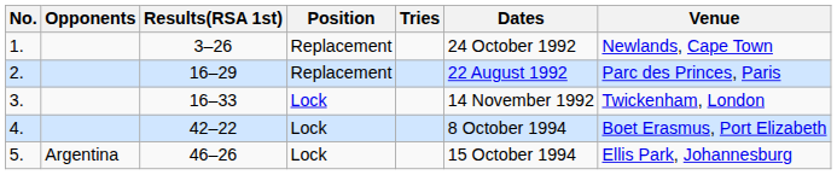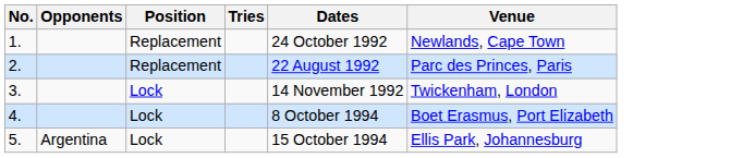 <table class="wikitable">
 <tr>
 <th>No.</th>
 <th>Opponents</th>
-<th>Results(RSA 1st)</th>
 <th>Position</th>
 <th>Tries</th>
 <th>Dates</th>
 <th>Venue</th>
 </tr>
 <tr>
 <td>1.</td>
 <td></td>
-<td align="center">3–26</td>
 <td>Replacement</td>
 <td></td>
 <td>24 October 1992</td>
 <td><a href='#'>Newlands</a>, <a href='#'>Cape Town</a></td>
 </tr>
 <tr style="background: #D0E6FF;">
 <td>2.</td>
 <td></td>
-<td align="center">16–29</td>
 <td>Replacement</td>
 <td></td>
 <td><a href='#'>22 August 1992</a></td>
 <td><a href='#'>Parc des Princes</a>, <a href='#'>Paris</a></td>
 </tr>
 <tr>
 <td>3.</td>
 <td></td>
-<td align="center">16–33</td>
 <td><a href='#'>Lock</a></td>
 <td></td>
 <td>14 November 1992</td>
 <td><a href='#'>Twickenham</a>, <a href='#'>London</a></td>
 </tr>
 <tr style="background: #D0E6FF;">
 <td>4.</td>
 <td></td>
-<td align="center">42–22</td>
 <td>Lock</td>
 <td></td>
 <td>8 October 1994</td>
 <td><a href='#'>Boet Erasmus</a>, <a href='#'>Port Elizabeth</a></td>
 </tr>
 <tr>
 <td>5.</td>
 <td> Argentina</td>
-<td align="center">46–26</td>
 <td>Lock</td>
 <td></td>
 <td>15 October 1994</td>
 <td><a href='#'>Ellis Park</a>, <a href='#'>Johannesburg</a></td>
 </tr>
 </table>
